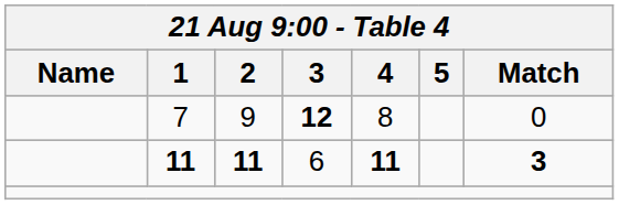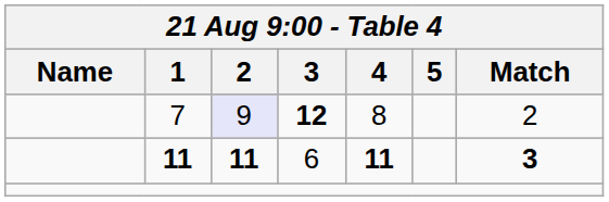 <table class=wikitable style="text-align:center; width: 55%">
 <tr>
 <th colspan=17><em>21 Aug 9:00 - Table 4</em></th>
 </tr>
 <tr>
 <th>Name</th>
 <th>1</th>
 <th>2</th>
 <th>3</th>
 <th>4</th>
 <th>5</th>
 <th>Match</th>
 </tr>
 <tr>
 <td style="text-align:left;"></td>
 <td>7</td>
-<td>9</td>
+<td style="background: lavender;">9</td>
 <td><strong>12</strong></td>
 <td>8</td>
 <td></td>
-<td>0</td>
+<td>2</td>
 </tr>
 <tr>
 <td style="text-align:left;"><strong></strong></td>
 <td><strong>11</strong></td>
 <td><strong>11</strong></td>
 <td>6</td>
 <td><strong>11</strong></td>
 <td></td>
 <td><strong>3</strong></td>
 </tr>
 <tr>
 <td colspan=17></td>
 </tr>
 </table>
